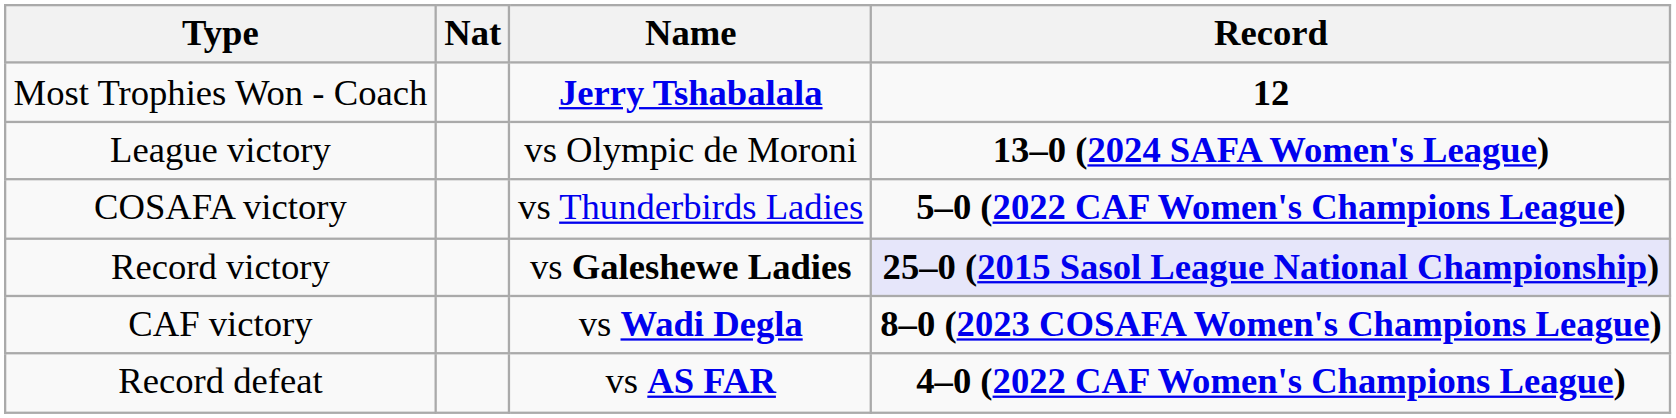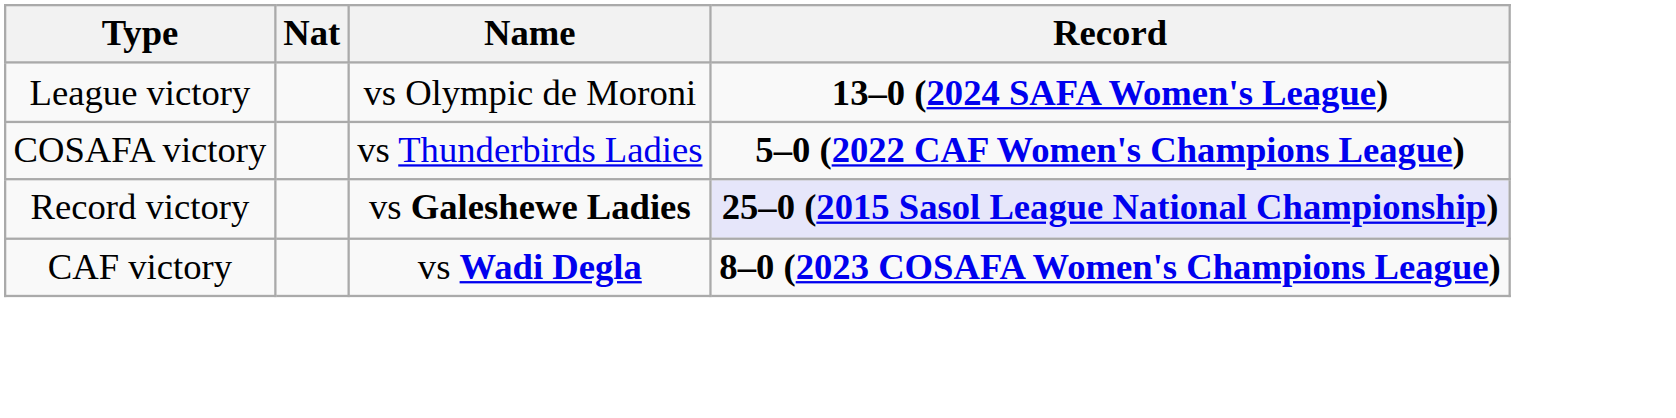 <table Class="wikitable" style="text-align: center;">
 <tr>
 <th rowspan="1">Type</th>
 <th rowspan="1">Nat</th>
 <th rowspan="1">Name</th>
 <th rowspan="1">Record</th>
-</tr>
-<tr>
-<td>Most Trophies Won - Coach</td>
-<td></td>
-<td><strong><a href='#'>Jerry Tshabalala</a></strong></td>
-<td><strong>12</strong></td>
 </tr>
 <tr>
 <td>League victory</td>
 <td></td>
 <td>vs Olympic de Moroni</td>
 <td><strong>13–0 (<a href='#'>2024 SAFA Women's League</a>)</strong></td>
 </tr>
 <tr>
 <td>COSAFA victory</td>
 <td></td>
 <td>vs <a href='#'>Thunderbirds Ladies</a></td>
 <td><strong>5–0 (<a href='#'>2022 CAF Women's Champions League</a>)</strong></td>
 </tr>
 <tr>
 <td>Record victory</td>
 <td></td>
 <td>vs <strong>Galeshewe Ladies</strong></td>
 <td style="background: lavender;"><strong>25–0 (<a href='#'>2015 Sasol League National Championship</a>)</strong></td>
 </tr>
 <tr>
 <td>CAF victory</td>
 <td></td>
 <td>vs <strong><a href='#'>Wadi Degla</a></strong></td>
 <td><strong>8–0 (<a href='#'>2023 COSAFA Women's Champions League</a>)</strong></td>
 </tr>
-<tr>
-<td>Record defeat</td>
-<td></td>
-<td>vs <strong><a href='#'>AS FAR</a></strong></td>
-<td><strong>4–0 (<a href='#'>2022 CAF Women's Champions League</a>)</strong></td>
-</tr>
 </table>
